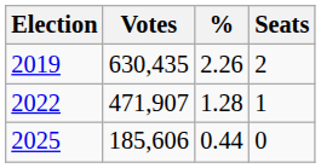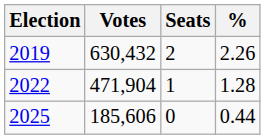 <table class="wikitable">
 <tr>
 <th>Election</th>
 <th>Votes</th>
+<th>Seats</th>
 <th>%</th>
-<th>Seats</th>
 </tr>
 <tr>
 <td><a href='#'>2019</a></td>
-<td>630,435</td>
+<td>630,432</td>
+<td>2</td>
 <td>2.26</td>
-<td>2</td>
 </tr>
 <tr>
 <td><a href='#'>2022</a></td>
-<td>471,907</td>
+<td>471,904</td>
+<td>1</td>
 <td>1.28</td>
-<td>1</td>
 </tr>
 <tr>
 <td><a href='#'>2025</a></td>
 <td>185,606</td>
+<td>0</td>
 <td>0.44</td>
-<td>0</td>
 </tr>
 </table>
